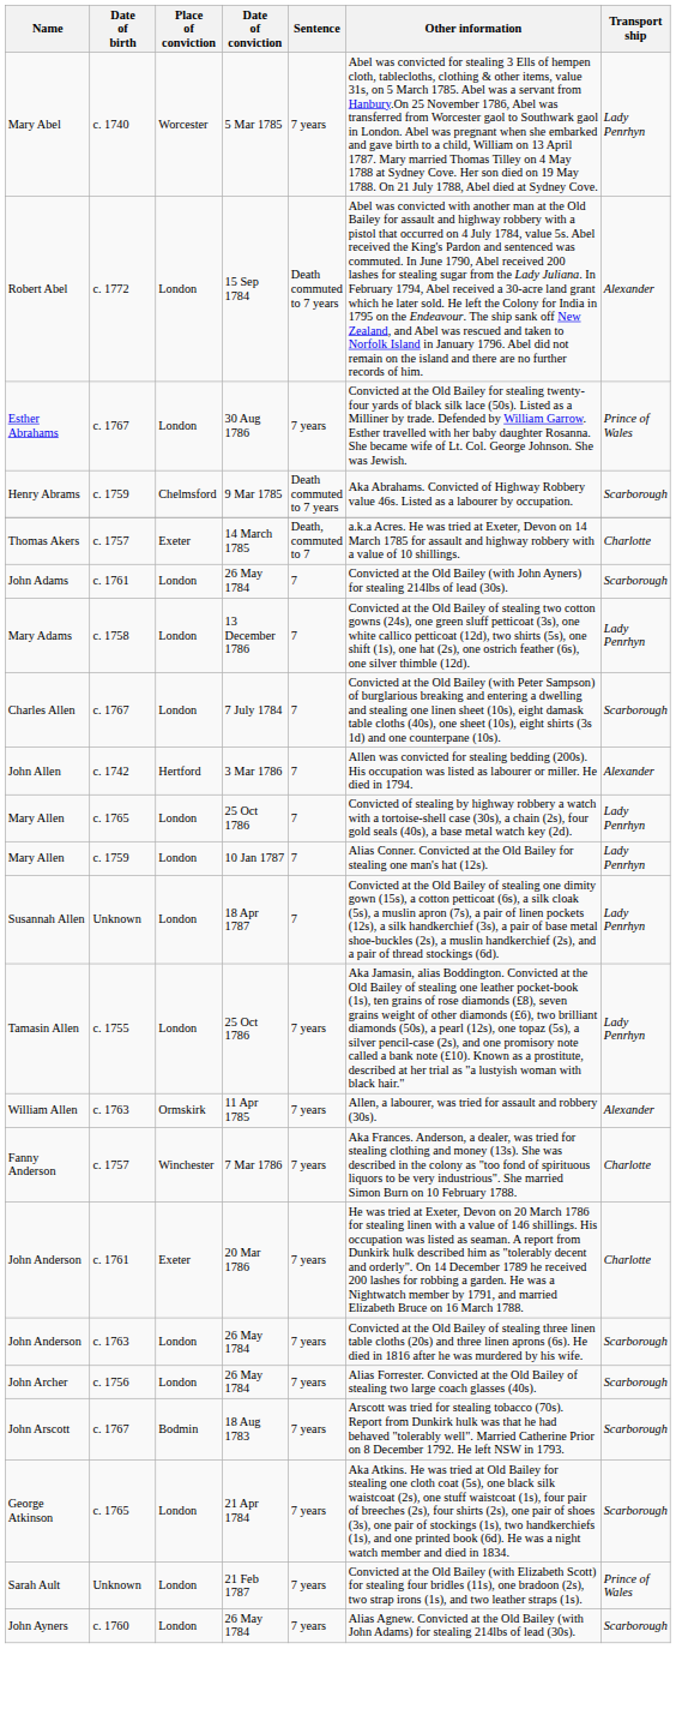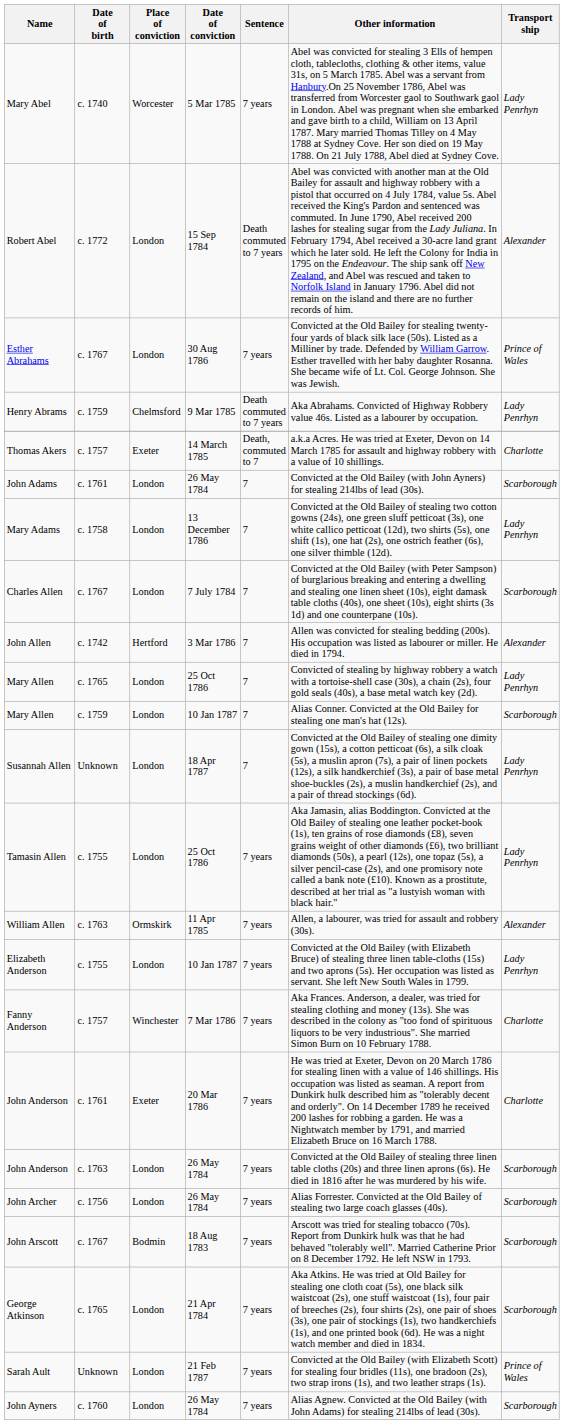 <table class="wikitable sortable plainrowheaders" style="width=1024px;">
 <tr>
 <th style="width: 13%;">Name</th>
 <th style="width: 10%;">Date<br>of<br>birth</th>
 <th style="width: 10%;">Place<br>of<br>conviction</th>
 <th style="width: 10%;">Date<br>of<br>conviction</th>
 <th style="width: 7%;">Sentence</th>
 <th style="width: 40%;">Other information</th>
 <th style="width: 10%;">Transport ship</th>
 </tr>
 <tr>
 <td data-sort-value="Abel, Mary">Mary Abel</td>
 <td>c. 1740</td>
 <td>Worcester</td>
 <td>5 Mar 1785</td>
 <td>7 years</td>
 <td>Abel was convicted for stealing 3 Ells of hempen cloth, tablecloths, clothing & other items, value 31s, on 5 March 1785. Abel was a servant from <a href='#'>Hanbury</a>.On 25 November 1786, Abel was transferred from Worcester gaol to Southwark gaol in London. Abel was pregnant when she embarked and gave birth to a child, William on 13 April 1787. Mary married Thomas Tilley on 4 May 1788 at Sydney Cove. Her son died on 19 May 1788. On 21 July 1788, Abel died at Sydney Cove.</td>
 <td><em>Lady Penrhyn</em></td>
 </tr>
 <tr>
 <td data-sort-value="Abel, Robert">Robert Abel</td>
 <td>c. 1772</td>
 <td>London</td>
 <td>15 Sep 1784</td>
 <td>Death commuted to 7 years</td>
 <td>Abel was convicted with another man at the Old Bailey for assault and highway robbery with a pistol that occurred on 4 July 1784, value 5s. Abel received the King's Pardon and sentenced was commuted. In June 1790, Abel received 200 lashes for stealing sugar from the <em>Lady Juliana</em>. In February 1794, Abel received a 30-acre land grant which he later sold. He left the Colony for India in 1795 on the <em>Endeavour</em>. The ship sank off <a href='#'>New Zealand</a>, and Abel was rescued and taken to <a href='#'>Norfolk Island</a> in January 1796. Abel did not remain on the island and there are no further records of him.</td>
 <td><em>Alexander</em></td>
 </tr>
 <tr>
 <td data-sort-value="Abrahams, Esther"><a href='#'>Esther Abrahams</a></td>
 <td>c. 1767</td>
 <td>London</td>
 <td>30 Aug 1786</td>
 <td>7 years</td>
 <td>Convicted at the Old Bailey for stealing twenty-four yards of black silk lace (50s). Listed as a Milliner by trade. Defended by <a href='#'>William Garrow</a>. Esther travelled with her baby daughter Rosanna. She became wife of Lt. Col. George Johnson. She was Jewish.</td>
 <td><em>Prince of Wales</em></td>
 </tr>
 <tr>
 <td data-sort-value="Abrams, Henry">Henry Abrams</td>
 <td>c. 1759</td>
 <td>Chelmsford</td>
 <td>9 Mar 1785</td>
 <td>Death commuted to 7 years</td>
 <td>Aka Abrahams. Convicted of Highway Robbery value 46s. Listed as a labourer by occupation.</td>
-<td><em>Scarborough</em></td>
+<td><em>Lady Penrhyn</em></td>
 </tr>
 <tr>
 </tr>
 <tr>
 <td data-sort-value="AKERS, Thomas">Thomas Akers</td>
 <td>c. 1757</td>
 <td>Exeter</td>
 <td>14 March 1785</td>
 <td>Death, commuted to 7</td>
 <td>a.k.a Acres. He was tried at Exeter, Devon on 14 March 1785 for assault and highway robbery with a value of 10 shillings.</td>
 <td><em>Charlotte</em></td>
 </tr>
 <tr>
 <td data-sort-value="Adams, John">John Adams</td>
 <td>c. 1761</td>
 <td>London</td>
 <td>26 May 1784</td>
 <td>7</td>
 <td>Convicted at the Old Bailey (with John Ayners) for stealing 214lbs of lead (30s).</td>
 <td><em>Scarborough</em></td>
 </tr>
 <tr>
 <td data-sort-value="Adams, Mary">Mary Adams</td>
 <td>c. 1758</td>
 <td>London</td>
 <td>13 December 1786</td>
 <td>7</td>
 <td>Convicted at the Old Bailey of stealing two cotton gowns (24s), one green sluff petticoat (3s), one white callico petticoat (12d), two shirts (5s), one shift (1s), one hat (2s), one ostrich feather (6s), one silver thimble (12d).</td>
 <td><em>Lady Penrhyn</em></td>
 </tr>
 <tr>
 <td data-sort-value="Allen, Charles">Charles Allen</td>
 <td>c. 1767</td>
 <td>London</td>
 <td>7 July 1784</td>
 <td>7</td>
 <td>Convicted at the Old Bailey (with Peter Sampson) of burglarious breaking and entering a dwelling and stealing one linen sheet (10s), eight damask table cloths (40s), one sheet (10s), eight shirts (3s 1d) and one counterpane (10s).</td>
 <td><em>Scarborough</em></td>
 </tr>
 <tr>
 <td data-sort-value="Allen, John">John Allen</td>
 <td>c. 1742</td>
 <td>Hertford</td>
 <td>3 Mar 1786</td>
 <td>7</td>
 <td>Allen was convicted for stealing bedding (200s). His occupation was listed as labourer or miller. He died in 1794.</td>
 <td><em>Alexander</em></td>
 </tr>
 <tr>
 <td data-sort-value="Allen, Mary">Mary Allen</td>
 <td>c. 1765</td>
 <td>London</td>
 <td>25 Oct 1786</td>
 <td>7</td>
 <td>Convicted of stealing by highway robbery a watch with a tortoise-shell case (30s), a chain (2s), four gold seals (40s), a base metal watch key (2d).</td>
 <td><em>Lady Penrhyn</em></td>
 </tr>
 <tr>
 <td data-sort-value="Allen, Mary">Mary Allen</td>
 <td>c. 1759</td>
 <td>London</td>
 <td>10 Jan 1787</td>
 <td>7</td>
 <td>Alias Conner. Convicted at the Old Bailey for stealing one man's hat (12s).</td>
-<td><em>Lady Penrhyn</em></td>
+<td><em>Scarborough</em></td>
 </tr>
 <tr>
 <td data-sort-value="Allen, Susannah">Susannah Allen</td>
 <td>Unknown</td>
 <td>London</td>
 <td>18 Apr 1787</td>
 <td>7</td>
 <td>Convicted at the Old Bailey of stealing one dimity gown (15s), a cotton petticoat (6s), a silk cloak (5s), a muslin apron (7s), a pair of linen pockets (12s), a silk handkerchief (3s), a pair of base metal shoe-buckles (2s), a muslin handkerchief (2s), and a pair of thread stockings (6d).</td>
 <td><em>Lady Penrhyn</em></td>
 </tr>
 <tr>
 <td data-sort-value="Allen, Tamasin">Tamasin Allen</td>
 <td>c. 1755</td>
 <td>London</td>
 <td>25 Oct 1786</td>
 <td>7 years</td>
 <td>Aka Jamasin, alias Boddington. Convicted at the Old Bailey of stealing one leather pocket-book (1s), ten grains of rose diamonds (£8), seven grains weight of other diamonds (£6), two brilliant diamonds (50s), a pearl (12s), one topaz (5s), a silver pencil-case (2s), and one promisory note called a bank note (£10). Known as a prostitute, described at her trial as "a lustyish woman with black hair."</td>
 <td><em>Lady Penrhyn</em></td>
 </tr>
 <tr>
 <td data-sort-value="Allen, William">William Allen</td>
 <td>c. 1763</td>
 <td>Ormskirk</td>
 <td>11 Apr 1785</td>
 <td>7 years</td>
 <td>Allen, a labourer, was tried for assault and robbery (30s).</td>
 <td><em>Alexander</em></td>
+</tr>
+<tr>
+<td data-sort-value="Anderson, Elizabeth">Elizabeth Anderson</td>
+<td>c. 1755</td>
+<td>London</td>
+<td>10 Jan 1787</td>
+<td>7 years</td>
+<td>Convicted at the Old Bailey (with Elizabeth Bruce) of stealing three linen table-cloths (15s) and two aprons (5s). Her occupation was listed as servant. She left New South Wales in 1799.</td>
+<td><em>Lady Penrhyn</em></td>
 </tr>
 <tr>
 <td data-sort-value="Anderson, Fanny">Fanny Anderson</td>
 <td>c. 1757</td>
 <td>Winchester</td>
 <td>7 Mar 1786</td>
 <td>7 years</td>
 <td>Aka Frances. Anderson, a dealer, was tried for stealing clothing and money (13s). She was described in the colony as "too fond of spirituous liquors to be very industrious". She married Simon Burn on 10 February 1788.</td>
 <td><em>Charlotte</em></td>
 </tr>
 <tr>
 <td data-sort-value="Anderson, John">John Anderson</td>
 <td>c. 1761</td>
 <td>Exeter</td>
 <td>20 Mar 1786</td>
 <td>7 years</td>
 <td>He was tried at Exeter, Devon on 20 March 1786 for stealing linen with a value of 146 shillings. His occupation was listed as seaman. A report from Dunkirk hulk described him as "tolerably decent and orderly". On 14 December 1789 he received 200 lashes for robbing a garden. He was a Nightwatch member by 1791, and married Elizabeth Bruce on 16 March 1788.</td>
 <td><em>Charlotte</em></td>
 </tr>
 <tr>
 <td data-sort-value="Anderson, John">John Anderson</td>
 <td>c. 1763</td>
 <td>London</td>
 <td>26 May 1784</td>
 <td>7 years</td>
 <td>Convicted at the Old Bailey of stealing three linen table cloths (20s) and three linen aprons (6s). He died in 1816 after he was murdered by his wife.</td>
 <td><em>Scarborough</em></td>
 </tr>
 <tr>
 <td data-sort-value="Archer, John">John Archer</td>
 <td>c. 1756</td>
 <td>London</td>
 <td>26 May 1784</td>
 <td>7 years</td>
 <td>Alias Forrester. Convicted at the Old Bailey of stealing two large coach glasses (40s).</td>
 <td><em>Scarborough</em></td>
 </tr>
 <tr>
 <td data-sort-value="Arscott, John">John Arscott</td>
 <td>c. 1767</td>
 <td>Bodmin</td>
 <td>18 Aug 1783</td>
 <td>7 years</td>
 <td>Arscott was tried for stealing tobacco (70s). Report from Dunkirk hulk was that he had behaved "tolerably well". Married Catherine Prior on 8 December 1792. He left NSW in 1793.</td>
 <td><em>Scarborough</em></td>
 </tr>
 <tr>
 <td data-sort-value="Atkinson, George">George Atkinson</td>
 <td>c. 1765</td>
 <td>London</td>
 <td>21 Apr 1784</td>
 <td>7 years</td>
 <td>Aka Atkins. He was tried at Old Bailey for stealing one cloth coat (5s), one black silk waistcoat (2s), one stuff waistcoat (1s), four pair of breeches (2s), four shirts (2s), one pair of shoes (3s), one pair of stockings (1s), two handkerchiefs (1s), and one printed book (6d). He was a night watch member and died in 1834.</td>
 <td><em>Scarborough</em></td>
 </tr>
 <tr>
 <td data-sort-value="Ault, Sarah">Sarah Ault</td>
 <td>Unknown</td>
 <td>London</td>
 <td>21 Feb 1787</td>
 <td>7 years</td>
 <td>Convicted at the Old Bailey (with Elizabeth Scott) for stealing four bridles (11s), one bradoon (2s), two strap irons (1s), and two leather straps (1s).</td>
 <td><em>Prince of Wales</em></td>
 </tr>
 <tr>
 <td data-sort-value="Ayners, John">John Ayners</td>
 <td>c. 1760</td>
 <td>London</td>
 <td>26 May 1784</td>
 <td>7 years</td>
 <td>Alias Agnew. Convicted at the Old Bailey (with John Adams) for stealing 214lbs of lead (30s).</td>
 <td><em>Scarborough</em></td>
 </tr>
 </table>
